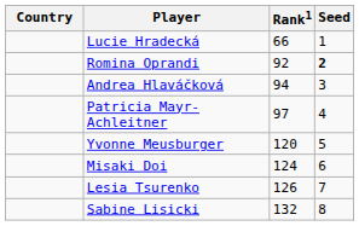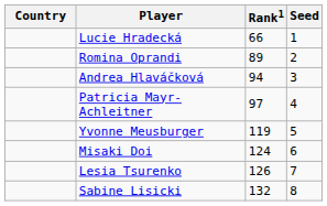 <table class="sortable wikitable">
 <tr>
 <th width="70">Country</th>
 <th width="175">Player</th>
 <th>Rank<sup>1</sup></th>
 <th>Seed</th>
 </tr>
 <tr>
 <td></td>
 <td><a href='#'>Lucie Hradecká</a></td>
 <td>66</td>
 <td>1</td>
 </tr>
 <tr>
 <td></td>
 <td><a href='#'>Romina Oprandi</a></td>
-<td>92</td>
-<td><strong>2</strong></td>
+<td>89</td>
+<td>2</td>
 </tr>
 <tr>
 <td></td>
 <td><a href='#'>Andrea Hlaváčková</a></td>
 <td>94</td>
 <td>3</td>
 </tr>
 <tr>
 <td></td>
 <td><a href='#'>Patricia Mayr-Achleitner</a></td>
 <td>97</td>
 <td>4</td>
 </tr>
 <tr>
 <td></td>
 <td><a href='#'>Yvonne Meusburger</a></td>
-<td>120</td>
+<td>119</td>
 <td>5</td>
 </tr>
 <tr>
 <td></td>
 <td><a href='#'>Misaki Doi</a></td>
 <td>124</td>
 <td>6</td>
 </tr>
 <tr>
 <td></td>
 <td><a href='#'>Lesia Tsurenko</a></td>
 <td>126</td>
 <td>7</td>
 </tr>
 <tr>
 <td></td>
 <td><a href='#'>Sabine Lisicki</a></td>
 <td>132</td>
 <td>8</td>
 </tr>
 </table>
